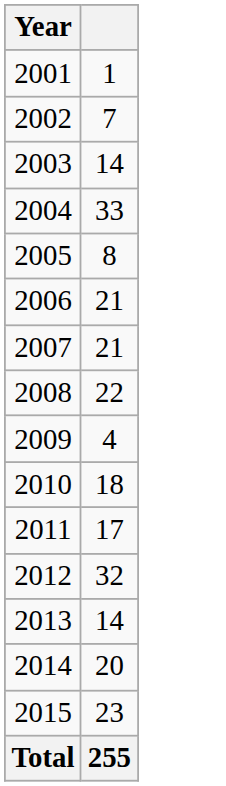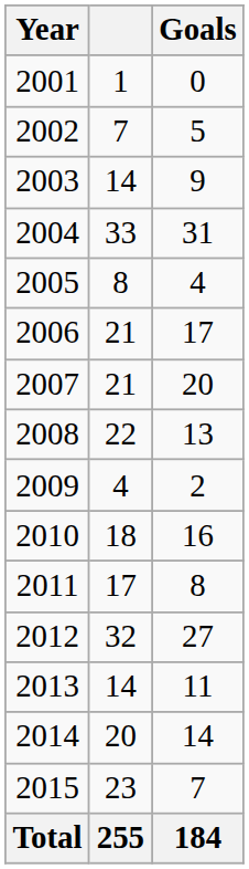 <table class="wikitable sortable" style="text-align:center">
 <tr>
 <th>Year</th>
 <th></th>
+<th>Goals</th>
 </tr>
 <tr>
 <td>2001</td>
 <td>1</td>
+<td>0</td>
 </tr>
 <tr>
 <td>2002</td>
 <td>7</td>
+<td>5</td>
 </tr>
 <tr>
 <td>2003</td>
 <td>14</td>
+<td>9</td>
 </tr>
 <tr>
 <td>2004</td>
 <td>33</td>
+<td>31</td>
 </tr>
 <tr>
 <td>2005</td>
 <td>8</td>
+<td>4</td>
 </tr>
 <tr>
 <td>2006</td>
 <td>21</td>
+<td>17</td>
 </tr>
 <tr>
 <td>2007</td>
 <td>21</td>
+<td>20</td>
 </tr>
 <tr>
 <td>2008</td>
 <td>22</td>
+<td>13</td>
 </tr>
 <tr>
 <td>2009</td>
 <td>4</td>
+<td>2</td>
 </tr>
 <tr>
 <td>2010</td>
 <td>18</td>
+<td>16</td>
 </tr>
 <tr>
 <td>2011</td>
 <td>17</td>
+<td>8</td>
 </tr>
 <tr>
 <td>2012</td>
 <td>32</td>
+<td>27</td>
 </tr>
 <tr>
 <td>2013</td>
 <td>14</td>
+<td>11</td>
 </tr>
 <tr>
 <td>2014</td>
 <td>20</td>
+<td>14</td>
 </tr>
 <tr>
 <td>2015</td>
 <td>23</td>
+<td>7</td>
 </tr>
 <tr>
 <th colspan=1>Total</th>
 <th>255</th>
+<th>184</th>
 </tr>
 </table>
